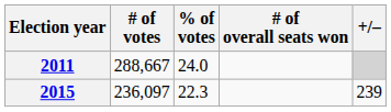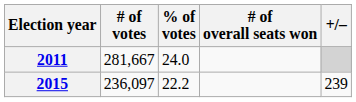 <table class="wikitable">
 <tr>
 <th>Election year</th>
 <th># of<br>votes</th>
 <th>% of<br>votes</th>
 <th># of<br>overall seats won</th>
 <th>+/–</th>
 </tr>
 <tr>
 <th><a href='#'>2011</a></th>
-<td>288,667</td>
+<td>281,667</td>
 <td>24.0</td>
 <td></td>
 <td bgcolor="lightgrey"></td>
 </tr>
 <tr>
 <th><a href='#'>2015</a></th>
 <td>236,097</td>
-<td>22.3</td>
+<td>22.2</td>
 <td></td>
 <td> 239</td>
 </tr>
 </table>
